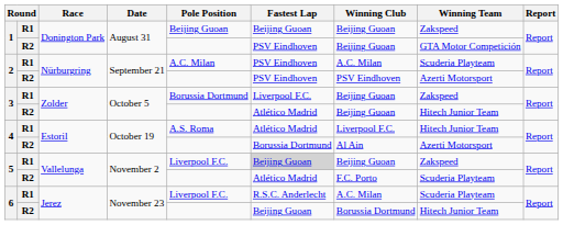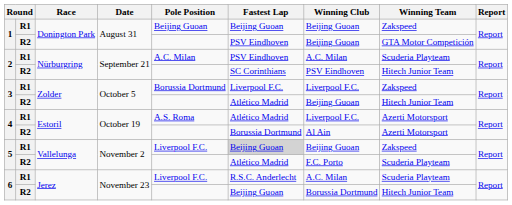 <table class="wikitable" style="font-size: 85%;">
 <tr>
 <th colspan=2>Round</th>
 <th>Race</th>
 <th>Date</th>
 <th>Pole Position</th>
 <th>Fastest Lap</th>
 <th>Winning Club</th>
 <th>Winning Team</th>
 <th>Report</th>
 </tr>
 <tr>
 <th rowspan=2>1</th>
 <th>R1</th>
 <td rowspan=2> <a href='#'>Donington Park</a></td>
 <td rowspan=2>August 31</td>
 <td> <a href='#'>Beijing Guoan</a></td>
 <td> <a href='#'>Beijing Guoan</a></td>
 <td> <a href='#'>Beijing Guoan</a></td>
 <td> <a href='#'>Zakspeed</a></td>
 <td rowspan=2><a href='#'>Report</a></td>
 </tr>
 <tr>
 <th>R2</th>
 <td></td>
 <td> <a href='#'>PSV Eindhoven</a></td>
 <td> <a href='#'>Beijing Guoan</a></td>
 <td> <a href='#'>GTA Motor Competición</a></td>
 </tr>
 <tr>
 <th rowspan=2>2</th>
 <th>R1</th>
 <td rowspan=2> <a href='#'>Nürburgring</a></td>
 <td rowspan=2>September 21</td>
 <td> <a href='#'>A.C. Milan</a></td>
 <td> <a href='#'>PSV Eindhoven</a></td>
 <td> <a href='#'>A.C. Milan</a></td>
 <td> <a href='#'>Scuderia Playteam</a></td>
 <td rowspan=2><a href='#'>Report</a></td>
 </tr>
 <tr>
 <th>R2</th>
 <td></td>
+<td> <a href='#'>SC Corinthians</a></td>
 <td> <a href='#'>PSV Eindhoven</a></td>
-<td> <a href='#'>PSV Eindhoven</a></td>
-<td> <a href='#'>Azerti Motorsport</a></td>
+<td> <a href='#'>Hitech Junior Team</a></td>
 </tr>
 <tr>
 <th rowspan=2>3</th>
 <th>R1</th>
 <td rowspan=2> <a href='#'>Zolder</a></td>
 <td rowspan=2>October 5</td>
 <td> <a href='#'>Borussia Dortmund</a></td>
 <td> <a href='#'>Liverpool F.C.</a></td>
-<td> <a href='#'>Beijing Guoan</a></td>
+<td> <a href='#'>Liverpool F.C.</a></td>
 <td> <a href='#'>Zakspeed</a></td>
 <td rowspan=2><a href='#'>Report</a></td>
 </tr>
 <tr>
 <th>R2</th>
 <td></td>
 <td> <a href='#'>Atlético Madrid</a></td>
 <td> <a href='#'>Beijing Guoan</a></td>
 <td> <a href='#'>Hitech Junior Team</a></td>
 </tr>
 <tr>
 <th rowspan=2>4</th>
 <th>R1</th>
 <td rowspan=2> <a href='#'>Estoril</a></td>
 <td rowspan=2>October 19</td>
 <td> <a href='#'>A.S. Roma</a></td>
 <td> <a href='#'>Atlético Madrid</a></td>
 <td> <a href='#'>Liverpool F.C.</a></td>
-<td> <a href='#'>Hitech Junior Team</a></td>
+<td> <a href='#'>Azerti Motorsport</a></td>
 <td rowspan=2><a href='#'>Report</a></td>
 </tr>
 <tr>
 <th>R2</th>
 <td></td>
 <td> <a href='#'>Borussia Dortmund</a></td>
 <td> <a href='#'>Al Ain</a></td>
 <td> <a href='#'>Azerti Motorsport</a></td>
 </tr>
 <tr>
 <th rowspan=2>5</th>
 <th>R1</th>
 <td rowspan=2> <a href='#'>Vallelunga</a></td>
 <td rowspan=2>November 2</td>
 <td> <a href='#'>Liverpool F.C.</a></td>
 <td style="background: lightgrey;"> <a href='#'>Beijing Guoan</a></td>
 <td> <a href='#'>Beijing Guoan</a></td>
 <td> <a href='#'>Zakspeed</a></td>
 <td rowspan=2><a href='#'>Report</a></td>
 </tr>
 <tr>
 <th>R2</th>
 <td></td>
 <td> <a href='#'>Atlético Madrid</a></td>
 <td> <a href='#'>F.C. Porto</a></td>
 <td> <a href='#'>Scuderia Playteam</a></td>
 </tr>
 <tr>
 <th rowspan=2>6</th>
 <th>R1</th>
 <td rowspan=2> <a href='#'>Jerez</a></td>
 <td rowspan=2>November 23</td>
 <td> <a href='#'>Liverpool F.C.</a></td>
 <td> <a href='#'>R.S.C. Anderlecht</a></td>
 <td> <a href='#'>A.C. Milan</a></td>
 <td> <a href='#'>Scuderia Playteam</a></td>
 <td rowspan=2><a href='#'>Report</a></td>
 </tr>
 <tr>
 <th>R2</th>
 <td></td>
 <td> <a href='#'>Beijing Guoan</a></td>
 <td> <a href='#'>Borussia Dortmund</a></td>
 <td> <a href='#'>Hitech Junior Team</a></td>
 </tr>
 </table>
